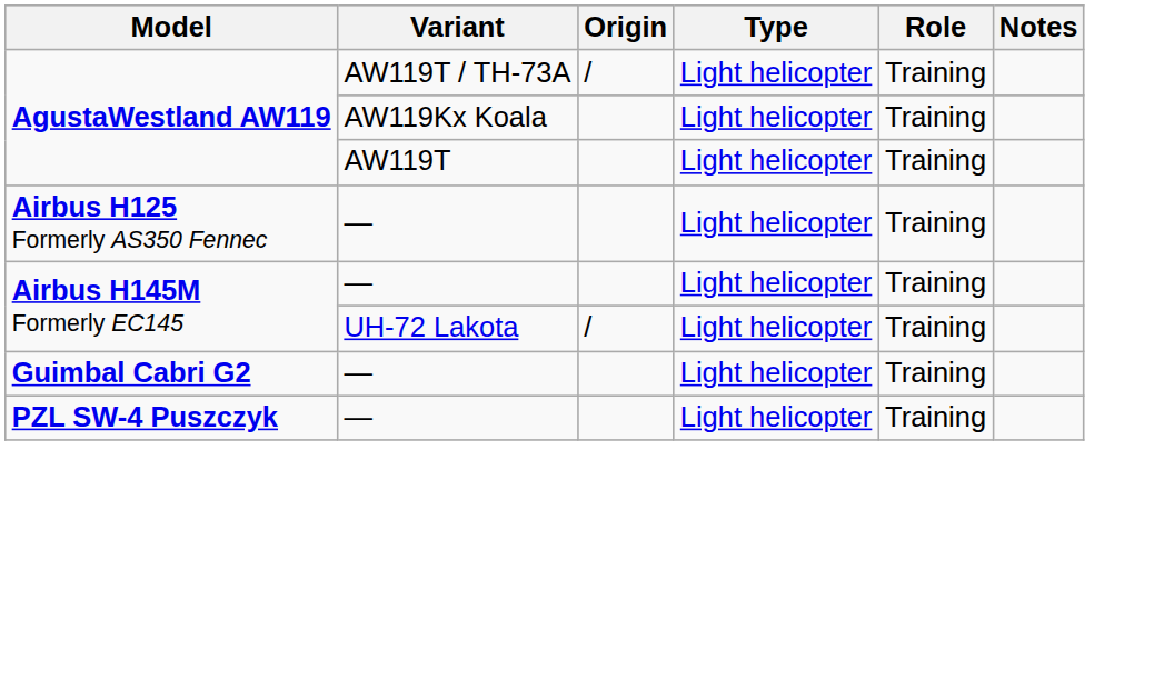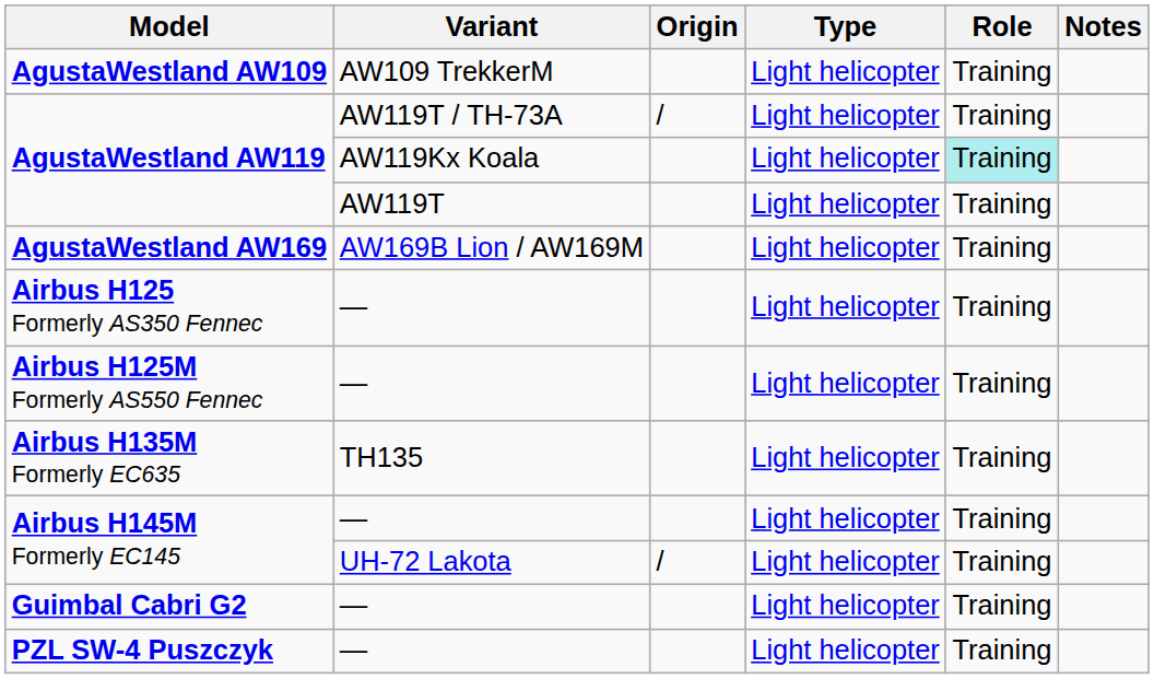 <table class="wikitable sortable">
 <tr>
 <th scope=col>Model</th>
 <th scope=col>Variant</th>
 <th scope=col>Origin</th>
 <th scope=col>Type</th>
 <th scope=col>Role</th>
 <th scope=col>Notes</th>
+</tr>
+<tr>
+<td><strong><a href='#'>AgustaWestland AW109</a></strong></td>
+<td>AW109 TrekkerM</td>
+<td><small></small></td>
+<td><a href='#'>Light helicopter</a></td>
+<td>Training</td>
+<td></td>
 </tr>
 <tr>
 <td rowspan="3"><strong><a href='#'>AgustaWestland AW119</a></strong></td>
 <td>AW119T / TH-73A</td>
 <td><small></small> / <small></small></td>
 <td><a href='#'>Light helicopter</a></td>
 <td>Training</td>
 <td></td>
 </tr>
 <tr>
 <td>AW119Kx Koala</td>
 <td><small></small></td>
 <td><a href='#'>Light helicopter</a></td>
-<td>Training</td>
+<td style="background: paleturquoise;">Training</td>
 <td></td>
 </tr>
 <tr>
 <td>AW119T</td>
 <td><small></small></td>
 <td><a href='#'>Light helicopter</a></td>
 <td>Training</td>
 <td></td>
 </tr>
 <tr>
+<td><strong><a href='#'>AgustaWestland AW169</a></strong></td>
+<td><a href='#'>AW169B Lion</a> / AW169M</td>
+<td><small></small></td>
+<td><a href='#'>Light helicopter</a></td>
+<td>Training</td>
+<td></td>
+</tr>
+<tr>
 <td><strong><a href='#'>Airbus H125</a></strong><br><small>Formerly <em>AS350 Fennec</em></small></td>
 <td>—</td>
+<td><small></small></td>
+<td><a href='#'>Light helicopter</a></td>
+<td>Training</td>
+<td></td>
+</tr>
+<tr>
+<td><strong><a href='#'>Airbus H125M</a></strong><br><small>Formerly <em>AS550 Fennec</em></small></td>
+<td>—</td>
+<td><small></small></td>
+<td><a href='#'>Light helicopter</a></td>
+<td>Training</td>
+<td></td>
+</tr>
+<tr>
+<td><strong><a href='#'>Airbus H135M</a></strong><br><small>Formerly <em>EC635</em></small></td>
+<td>TH135</td>
 <td><small></small></td>
 <td><a href='#'>Light helicopter</a></td>
 <td>Training</td>
 <td></td>
 </tr>
 <tr>
 <td rowspan="2"><a href='#'><strong>Airbus H145M</strong></a><br><small>Formerly <em>EC145</em></small></td>
 <td>—</td>
 <td><small></small></td>
 <td><a href='#'>Light helicopter</a></td>
 <td>Training</td>
 <td></td>
 </tr>
 <tr>
 <td><a href='#'>UH-72 Lakota</a></td>
 <td><small></small> / <small></small></td>
 <td><a href='#'>Light helicopter</a></td>
 <td>Training</td>
 <td></td>
 </tr>
 <tr>
 <td><strong><a href='#'>Guimbal Cabri G2</a></strong></td>
 <td>—</td>
 <td><small></small></td>
 <td><a href='#'>Light helicopter</a></td>
 <td>Training</td>
 <td></td>
 </tr>
 <tr>
 <td><strong><a href='#'>PZL SW-4 Puszczyk</a></strong></td>
 <td>—</td>
 <td><small></small></td>
 <td><a href='#'>Light helicopter</a></td>
 <td>Training</td>
 <td></td>
 </tr>
 </table>
